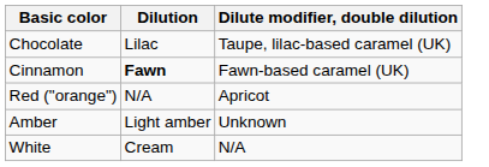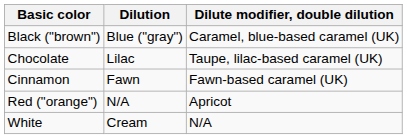 <table class="wikitable">
 <tr>
 <th>Basic color</th>
 <th>Dilution</th>
 <th>Dilute modifier, double dilution</th>
+</tr>
+<tr>
+<td>Black ("brown")</td>
+<td>Blue ("gray")</td>
+<td>Caramel, blue-based caramel (UK)</td>
 </tr>
 <tr>
 <td>Chocolate</td>
 <td>Lilac</td>
 <td>Taupe, lilac-based caramel (UK)</td>
 </tr>
 <tr>
 <td>Cinnamon</td>
-<td><strong>Fawn</strong></td>
+<td>Fawn</td>
 <td>Fawn-based caramel (UK)</td>
 </tr>
 <tr>
 <td>Red ("orange")</td>
 <td>N/A</td>
 <td>Apricot</td>
 </tr>
 <tr>
-<td>Amber</td>
-<td>Light amber</td>
-<td>Unknown</td>
-</tr>
-<tr>
 <td>White</td>
 <td>Cream</td>
 <td>N/A</td>
 </tr>
 </table>
